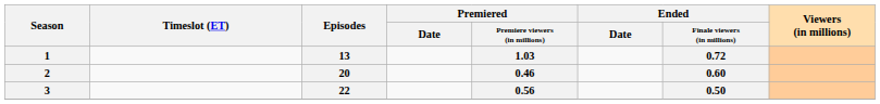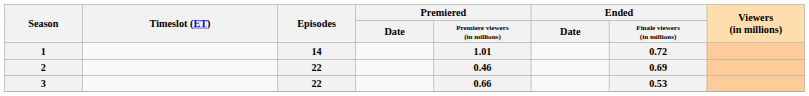 <table class="wikitable" style="text-align:center; width:99%">
 <tr>
 <th style="width:8%;" rowspan="2">Season</th>
 <th style="width:20%;" rowspan="2">Timeslot (<a href='#'>ET</a>)</th>
 <th style="width:8%;" rowspan="2">Episodes</th>
 <th colspan=2>Premiered</th>
 <th colspan=2>Ended</th>
 <th style="width:10%; background:#ffdead;" rowspan="2">Viewers<br>(in millions)</th>
 </tr>
 <tr>
 <th style="width:8%;">Date</th>
 <th span style="width:10%; font-size:smaller; line-height:100%;"><small>Premiere viewers<br>(in millions)</small></th>
 <th style="width:8%;">Date</th>
 <th span style="width:10%; font-size:smaller; line-height:100%;"><small>Finale viewers<br>(in millions)</small></th>
 </tr>
 <tr>
 <th>1</th>
 <td></td>
-<th>13</th>
+<th>14</th>
 <td style="font-size:11px;line-height:110%"></td>
-<th>1.03</th>
+<th>1.01</th>
 <td style="font-size:11px;line-height:110%"></td>
 <th>0.72</th>
 <th style="background:#fc9;"> </th>
 </tr>
 <tr>
 <th>2</th>
 <td></td>
-<th>20</th>
+<th>22</th>
 <td style="font-size:11px;line-height:110%"></td>
 <th>0.46</th>
 <td style="font-size:11px;line-height:110%"></td>
-<th>0.60</th>
+<th>0.69</th>
 <th style="background:#fc9;"> </th>
 </tr>
 <tr>
 <th>3</th>
 <td></td>
 <th>22</th>
 <td style="font-size:11px;line-height:110%"></td>
-<th>0.56</th>
+<th>0.66</th>
 <td style="font-size:11px;line-height:110%"></td>
-<th>0.50</th>
+<th>0.53</th>
 <th style="background:#fc9;"> </th>
 </tr>
 <tr>
 </tr>
 </table>
